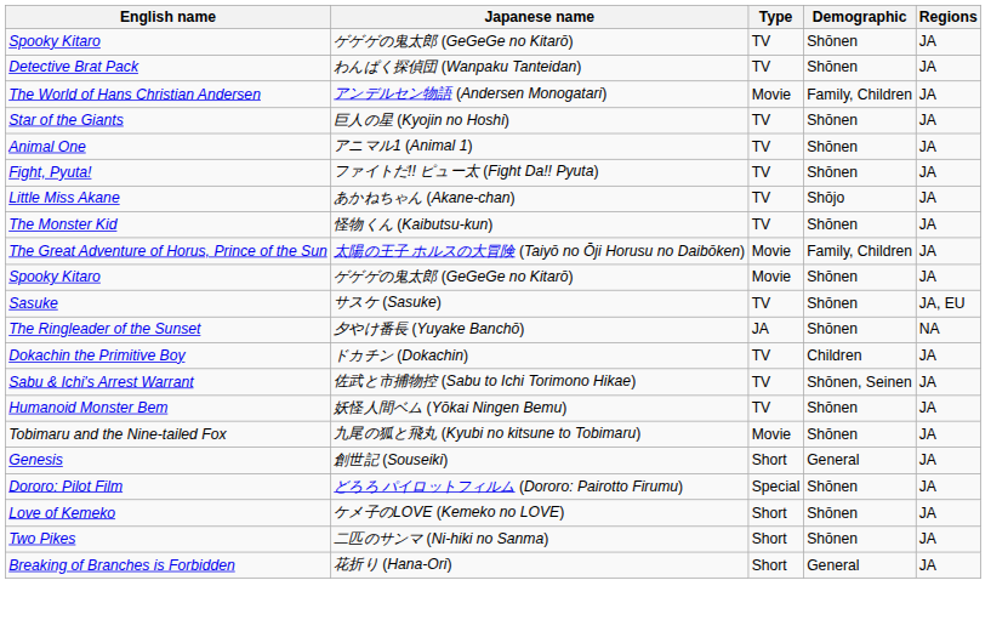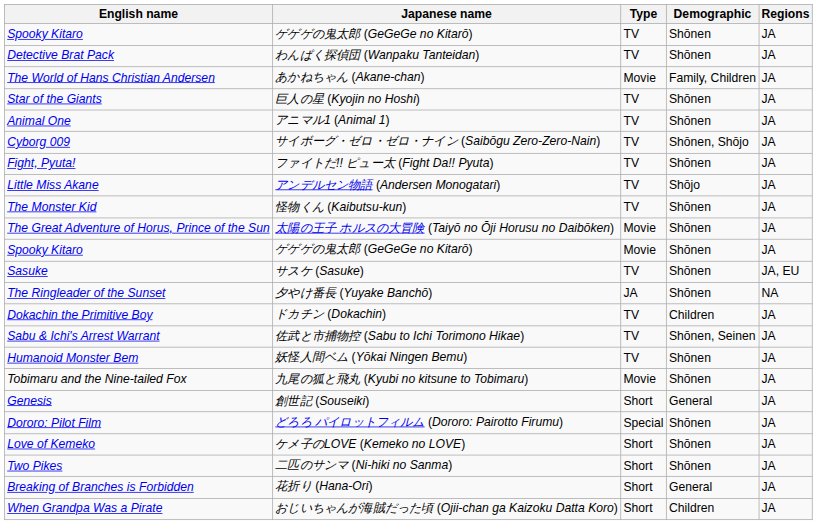 <table class="wikitable sortable" border="1">
 <tr>
 <th>English name</th>
 <th>Japanese name</th>
 <th>Type</th>
 <th>Demographic</th>
 <th>Regions</th>
 </tr>
 <tr>
 <td><em><a href='#'>Spooky Kitaro</a></em></td>
 <td><em>ゲゲゲの鬼太郎</em> (<em>GeGeGe no Kitarō</em>)</td>
 <td>TV</td>
 <td>Shōnen</td>
 <td>JA</td>
 </tr>
 <tr>
 <td><em><a href='#'>Detective Brat Pack</a></em></td>
 <td><em>わんぱく探偵団</em> (<em>Wanpaku Tanteidan</em>)</td>
 <td>TV</td>
 <td>Shōnen</td>
 <td>JA</td>
 </tr>
 <tr>
 <td><em><a href='#'>The World of Hans Christian Andersen</a></em></td>
-<td><em><a href='#'>アンデルセン物語</a></em> (<em>Andersen Monogatari</em>)</td>
+<td><em>あかねちゃん</em> (<em>Akane-chan</em>)</td>
 <td>Movie</td>
 <td>Family, Children</td>
 <td>JA</td>
 </tr>
 <tr>
 <td><em><a href='#'>Star of the Giants</a></em></td>
 <td><em>巨人の星</em> (<em>Kyojin no Hoshi</em>)</td>
 <td>TV</td>
 <td>Shōnen</td>
 <td>JA</td>
 </tr>
 <tr>
 <td><em><a href='#'>Animal One</a></em></td>
 <td><em>アニマル1</em> (<em>Animal 1</em>)</td>
 <td>TV</td>
 <td>Shōnen</td>
 <td>JA</td>
 </tr>
 <tr>
+<td><em><a href='#'>Cyborg 009</a></em></td>
+<td><em>サイボーグ・ゼロ・ゼロ・ナイン</em> (<em>Saibōgu Zero-Zero-Nain</em>)</td>
+<td>TV</td>
+<td>Shōnen, Shōjo</td>
+<td>JA</td>
+</tr>
+<tr>
 <td><em><a href='#'>Fight, Pyuta!</a></em></td>
 <td><em>ファイトだ!! ピュー太</em> (<em>Fight Da!! Pyuta</em>)</td>
 <td>TV</td>
 <td>Shōnen</td>
 <td>JA</td>
 </tr>
 <tr>
 <td><em><a href='#'>Little Miss Akane</a></em></td>
-<td><em>あかねちゃん</em> (<em>Akane-chan</em>)</td>
+<td><em><a href='#'>アンデルセン物語</a></em> (<em>Andersen Monogatari</em>)</td>
 <td>TV</td>
 <td>Shōjo</td>
 <td>JA</td>
 </tr>
 <tr>
 <td><em><a href='#'>The Monster Kid</a></em></td>
 <td><em>怪物くん</em> (<em>Kaibutsu-kun</em>)</td>
 <td>TV</td>
 <td>Shōnen</td>
 <td>JA</td>
 </tr>
 <tr>
 <td><em><a href='#'>The Great Adventure of Horus, Prince of the Sun</a></em></td>
 <td><em><a href='#'>太陽の王子 ホルスの大冒険</a></em> (<em>Taiyō no Ōji Horusu no Daibōken</em>)</td>
 <td>Movie</td>
-<td>Family, Children</td>
+<td>Shōnen</td>
 <td>JA</td>
 </tr>
 <tr>
 <td><em><a href='#'>Spooky Kitaro</a></em></td>
 <td><em>ゲゲゲの鬼太郎</em> (<em>GeGeGe no Kitarō</em>)</td>
 <td>Movie</td>
 <td>Shōnen</td>
 <td>JA</td>
 </tr>
 <tr>
 <td><em><a href='#'>Sasuke</a></em></td>
 <td><em>サスケ</em> (<em>Sasuke</em>)</td>
 <td>TV</td>
 <td>Shōnen</td>
 <td>JA, EU</td>
 </tr>
 <tr>
 <td><em><a href='#'>The Ringleader of the Sunset</a></em></td>
 <td><em>夕やけ番長</em> (<em>Yuyake Banchō</em>)</td>
 <td>JA</td>
 <td>Shōnen</td>
 <td>NA</td>
 </tr>
 <tr>
 <td><em><a href='#'>Dokachin the Primitive Boy</a></em></td>
 <td><em>ドカチン</em> (<em>Dokachin</em>)</td>
 <td>TV</td>
 <td>Children</td>
 <td>JA</td>
 </tr>
 <tr>
 <td><em><a href='#'>Sabu & Ichi's Arrest Warrant</a></em></td>
 <td><em>佐武と市捕物控</em> (<em>Sabu to Ichi Torimono Hikae</em>)</td>
 <td>TV</td>
 <td>Shōnen, Seinen</td>
 <td>JA</td>
 </tr>
 <tr>
 <td><em><a href='#'>Humanoid Monster Bem</a></em></td>
 <td><em>妖怪人間ベム</em> (<em>Yōkai Ningen Bemu</em>)</td>
 <td>TV</td>
 <td>Shōnen</td>
 <td>JA</td>
 </tr>
 <tr>
 <td><em>Tobimaru and the Nine-tailed Fox</em></td>
 <td><em>九尾の狐と飛丸</em> (<em>Kyubi no kitsune to Tobimaru</em>)</td>
 <td>Movie</td>
 <td>Shōnen</td>
 <td>JA</td>
 </tr>
 <tr>
 <td><em><a href='#'>Genesis</a></em></td>
 <td><em>創世記</em> (<em>Souseiki</em>)</td>
 <td>Short</td>
 <td>General</td>
 <td>JA</td>
 </tr>
 <tr>
 <td><em><a href='#'>Dororo: Pilot Film</a></em></td>
 <td><em><a href='#'>どろろ パイロットフィルム</a></em> (<em>Dororo: Pairotto Firumu</em>)</td>
 <td>Special</td>
 <td>Shōnen</td>
 <td>JA</td>
 </tr>
 <tr>
 <td><em><a href='#'>Love of Kemeko</a></em></td>
 <td><em>ケメ子のLOVE</em> (<em>Kemeko no LOVE</em>)</td>
 <td>Short</td>
 <td>Shōnen</td>
 <td>JA</td>
 </tr>
 <tr>
 <td><em><a href='#'>Two Pikes</a></em></td>
 <td><em>二匹のサンマ</em> (<em>Ni-hiki no Sanma</em>)</td>
 <td>Short</td>
 <td>Shōnen</td>
 <td>JA</td>
 </tr>
 <tr>
 <td><em><a href='#'>Breaking of Branches is Forbidden</a></em></td>
 <td><em>花折り</em> (<em>Hana-Ori</em>)</td>
 <td>Short</td>
 <td>General</td>
 <td>JA</td>
 </tr>
+<tr>
+<td><em><a href='#'>When Grandpa Was a Pirate</a></em></td>
+<td><em>おじいちゃんが海賊だった頃</em> (<em>Ojii-chan ga Kaizoku Datta Koro</em>)</td>
+<td>Short</td>
+<td>Children</td>
+<td>JA</td>
+</tr>
 </table>
